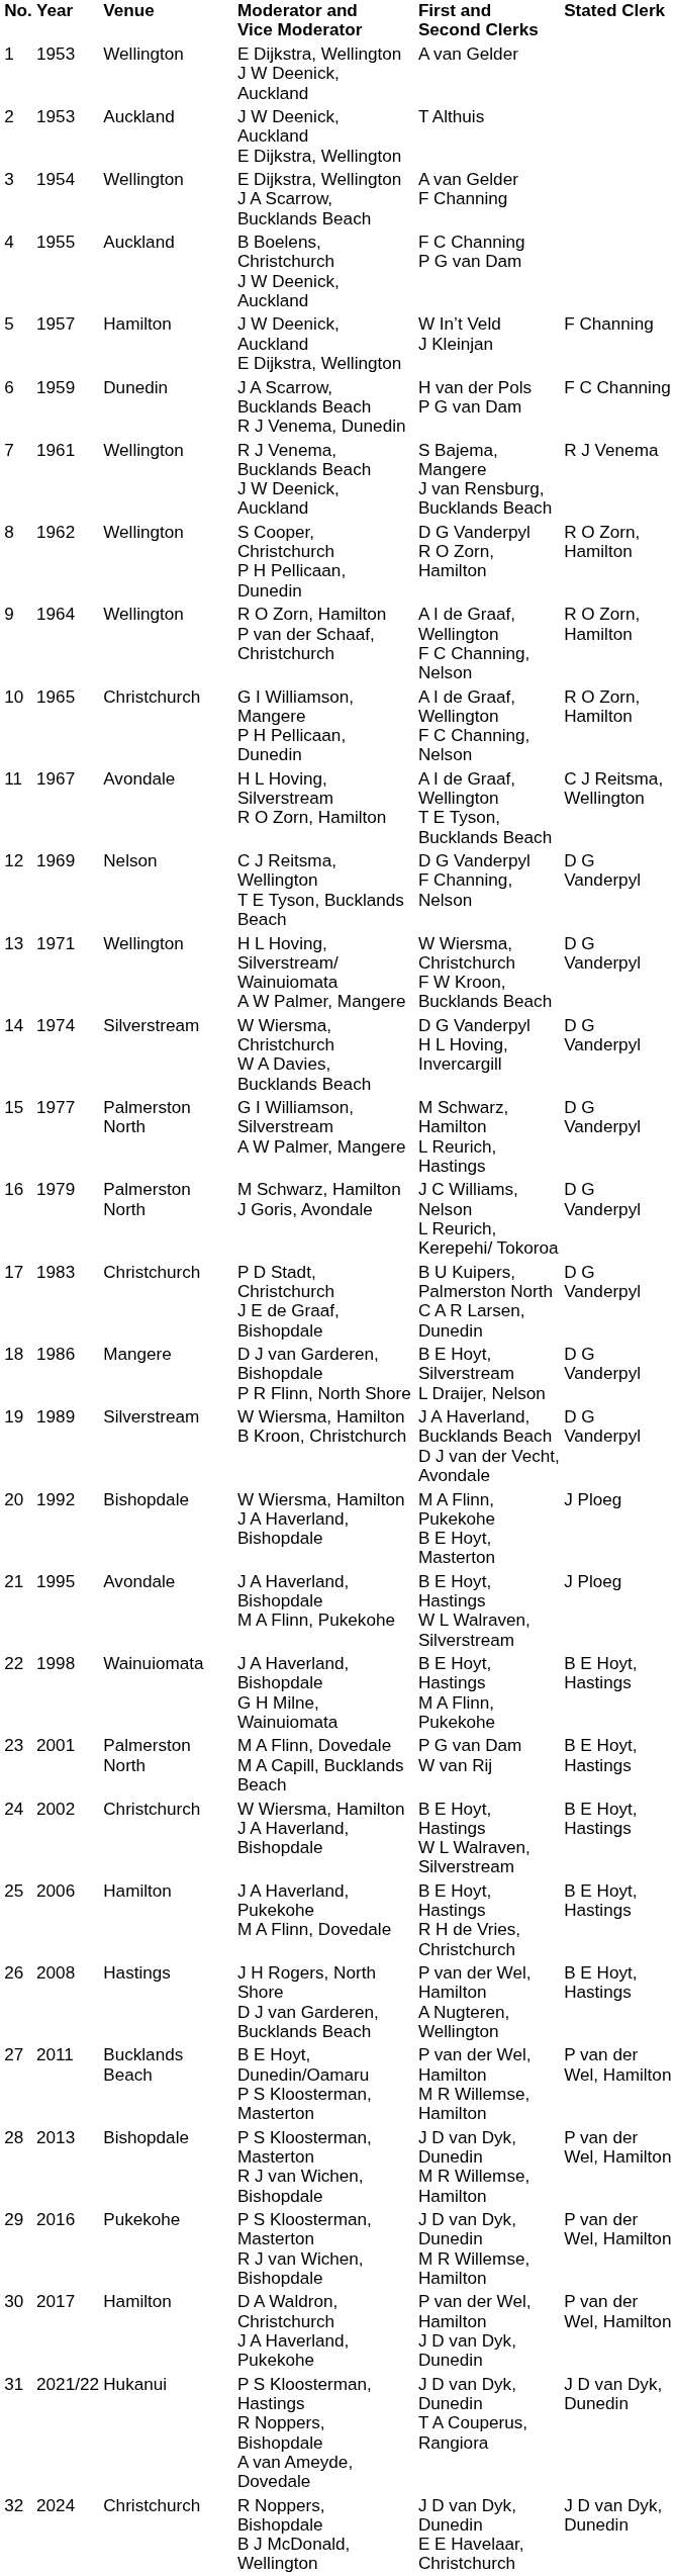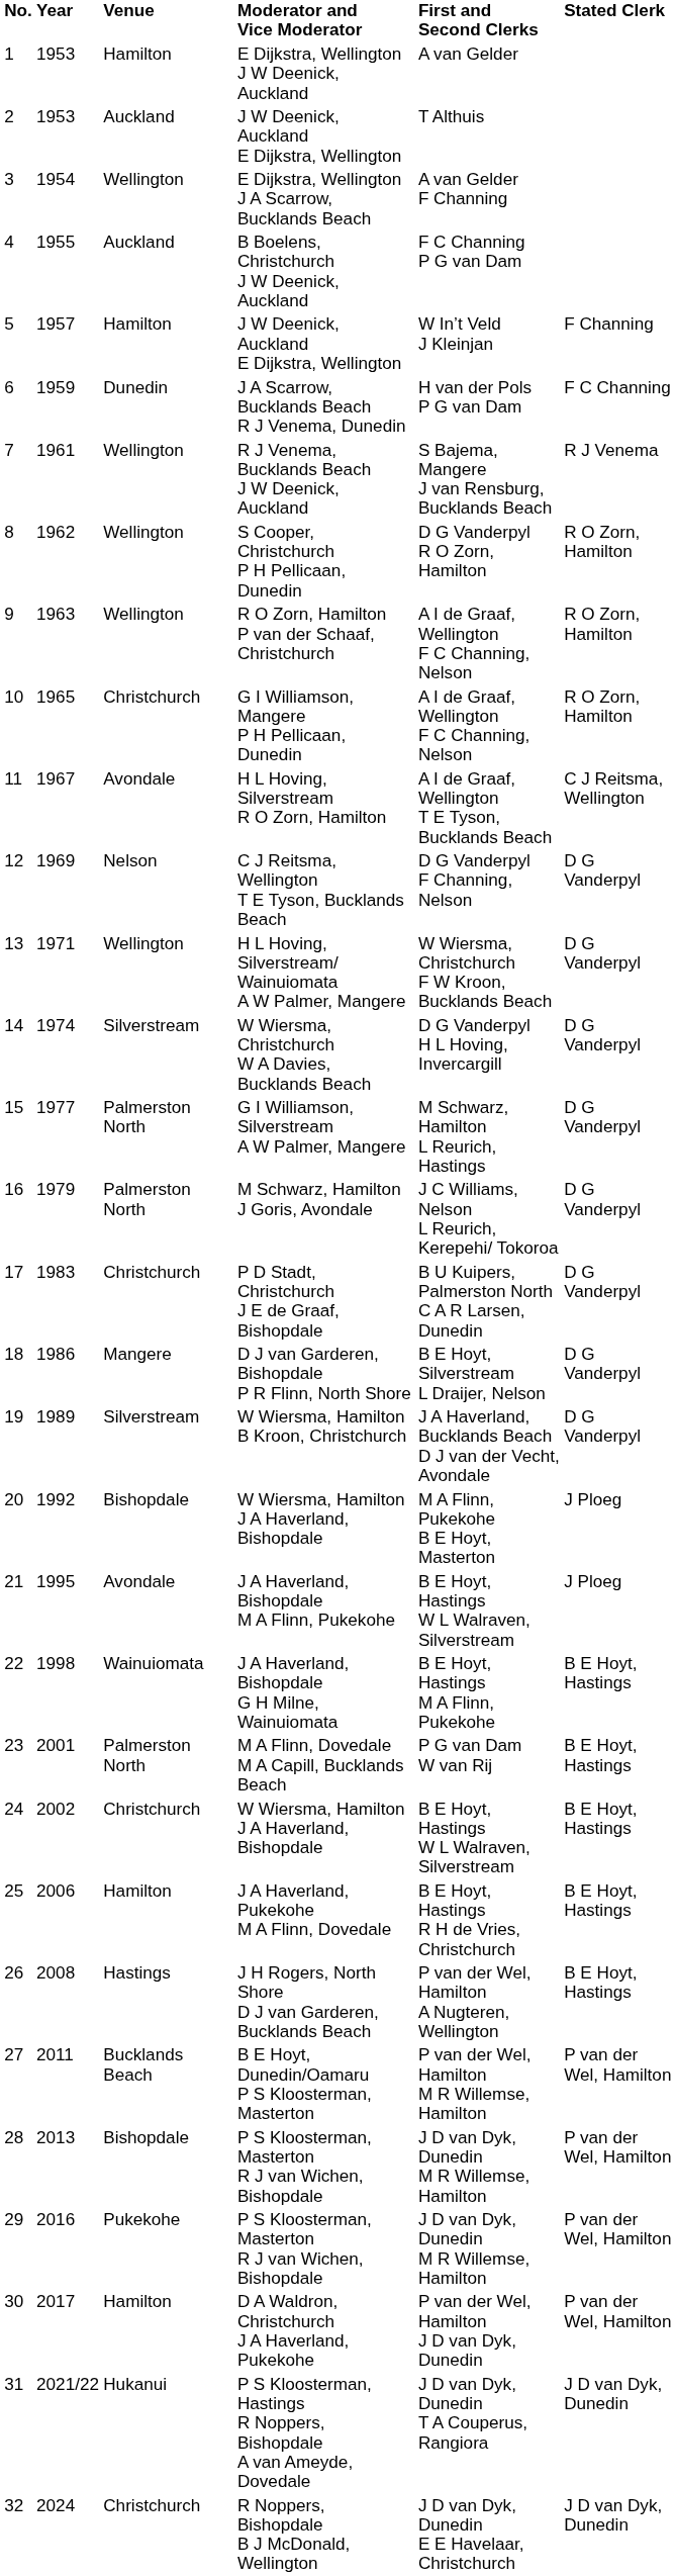 <table>
 <tr valign=top>
 <td><strong>No.</strong></td>
 <td width="55px"><strong>Year</strong></td>
 <td width="120px"><strong>Venue</strong></td>
 <td><strong>Moderator and<br>Vice Moderator</strong></td>
 <td><strong>First and<br>Second Clerks</strong></td>
 <td><strong>Stated Clerk</strong></td>
 </tr>
 <tr valign=top>
 <td>1</td>
 <td>1953</td>
-<td>Wellington</td>
+<td>Hamilton</td>
 <td>E Dijkstra, Wellington<br>J W Deenick, Auckland</td>
 <td>A van Gelder</td>
 </tr>
 <tr valign=top>
 <td>2</td>
 <td>1953</td>
 <td>Auckland</td>
 <td>J W Deenick, Auckland<br>E Dijkstra, Wellington</td>
 <td>T Althuis</td>
 </tr>
 <tr valign=top>
 <td>3</td>
 <td>1954</td>
 <td>Wellington</td>
 <td>E Dijkstra, Wellington<br>J A Scarrow, Bucklands Beach</td>
 <td>A van Gelder<br>F Channing</td>
 </tr>
 <tr valign=top>
 <td>4</td>
 <td>1955</td>
 <td>Auckland</td>
 <td>B Boelens, Christchurch<br>J W Deenick, Auckland</td>
 <td>F C Channing<br>P G van Dam</td>
 </tr>
 <tr valign=top>
 <td>5</td>
 <td>1957</td>
 <td>Hamilton</td>
 <td>J W Deenick, Auckland<br>E Dijkstra, Wellington</td>
 <td>W In’t Veld<br>J Kleinjan</td>
 <td>F Channing</td>
 </tr>
 <tr valign=top>
 <td>6</td>
 <td>1959</td>
 <td>Dunedin</td>
 <td>J A Scarrow, Bucklands Beach<br>R J Venema, Dunedin</td>
 <td>H van der Pols<br>P G van Dam</td>
 <td>F C Channing</td>
 </tr>
 <tr valign=top>
 <td>7</td>
 <td>1961</td>
 <td>Wellington</td>
 <td>R J Venema, Bucklands Beach<br>J W Deenick, Auckland</td>
 <td>S Bajema, Mangere<br>J van Rensburg, Bucklands Beach</td>
 <td>R J Venema</td>
 </tr>
 <tr valign=top>
 <td>8</td>
 <td>1962</td>
 <td>Wellington</td>
 <td>S Cooper, Christchurch<br>P H Pellicaan, Dunedin</td>
 <td>D G Vanderpyl<br>R O Zorn, Hamilton</td>
 <td>R O Zorn, Hamilton</td>
 </tr>
 <tr valign=top>
 <td>9</td>
-<td>1964</td>
+<td>1963</td>
 <td>Wellington</td>
 <td>R O Zorn, Hamilton<br>P van der Schaaf, Christchurch</td>
 <td>A I de Graaf, Wellington<br>F C Channing, Nelson</td>
 <td>R O Zorn, Hamilton</td>
 </tr>
 <tr valign=top>
 <td>10</td>
 <td>1965</td>
 <td>Christchurch</td>
 <td>G I Williamson, Mangere<br>P H Pellicaan, Dunedin</td>
 <td>A I de Graaf, Wellington<br>F C Channing, Nelson</td>
 <td>R O Zorn, Hamilton</td>
 </tr>
 <tr valign=top>
 <td>11</td>
 <td>1967</td>
 <td>Avondale</td>
 <td>H L Hoving, Silverstream<br>R O Zorn, Hamilton</td>
 <td>A I de Graaf, Wellington<br>T E Tyson, Bucklands Beach</td>
 <td>C J Reitsma, Wellington</td>
 </tr>
 <tr valign=top>
 <td>12</td>
 <td>1969</td>
 <td>Nelson</td>
 <td>C J Reitsma, Wellington<br>T E Tyson, Bucklands Beach</td>
 <td>D G Vanderpyl<br>F Channing, Nelson</td>
 <td>D G Vanderpyl</td>
 </tr>
 <tr valign=top>
 <td>13</td>
 <td>1971</td>
 <td>Wellington</td>
 <td>H L Hoving, Silverstream/ Wainuiomata<br>A W Palmer, Mangere</td>
 <td>W Wiersma, Christchurch<br>F W Kroon, Bucklands Beach</td>
 <td>D G Vanderpyl</td>
 </tr>
 <tr valign=top>
 <td>14</td>
 <td>1974</td>
 <td>Silverstream</td>
 <td>W Wiersma, Christchurch<br>W A Davies, Bucklands Beach</td>
 <td>D G Vanderpyl<br>H L Hoving, Invercargill</td>
 <td>D G Vanderpyl</td>
 </tr>
 <tr valign=top>
 <td>15</td>
 <td>1977</td>
 <td>Palmerston North</td>
 <td>G I Williamson, Silverstream<br>A W Palmer, Mangere</td>
 <td>M Schwarz, Hamilton<br>L Reurich, Hastings</td>
 <td>D G Vanderpyl</td>
 </tr>
 <tr valign=top>
 <td>16</td>
 <td>1979</td>
 <td>Palmerston North</td>
 <td>M Schwarz, Hamilton<br>J Goris, Avondale</td>
 <td>J C Williams, Nelson<br>L Reurich, Kerepehi/ Tokoroa</td>
 <td>D G Vanderpyl</td>
 </tr>
 <tr valign=top>
 <td>17</td>
 <td>1983</td>
 <td>Christchurch</td>
 <td>P D Stadt, Christchurch<br>J E de Graaf, Bishopdale</td>
 <td>B U Kuipers, Palmerston North<br>C A R Larsen, Dunedin</td>
 <td>D G Vanderpyl</td>
 </tr>
 <tr valign=top>
 <td>18</td>
 <td>1986</td>
 <td>Mangere</td>
 <td>D J van Garderen, Bishopdale<br>P R Flinn, North Shore</td>
 <td>B E Hoyt, Silverstream<br>L Draijer, Nelson</td>
 <td>D G Vanderpyl</td>
 </tr>
 <tr valign=top>
 <td>19</td>
 <td>1989</td>
 <td>Silverstream</td>
 <td>W Wiersma, Hamilton<br>B Kroon, Christchurch</td>
 <td>J A Haverland, Bucklands Beach<br>D J van der Vecht, Avondale</td>
 <td>D G Vanderpyl</td>
 </tr>
 <tr valign=top>
 <td>20</td>
 <td>1992</td>
 <td>Bishopdale</td>
 <td>W Wiersma, Hamilton<br>J A Haverland, Bishopdale</td>
 <td>M A Flinn, Pukekohe<br>B E Hoyt, Masterton</td>
 <td>J Ploeg</td>
 </tr>
 <tr valign=top>
 <td>21</td>
 <td>1995</td>
 <td>Avondale</td>
 <td>J A Haverland, Bishopdale<br>M A Flinn, Pukekohe</td>
 <td>B E Hoyt, Hastings<br>W L Walraven, Silverstream</td>
 <td>J Ploeg</td>
 </tr>
 <tr valign=top>
 <td>22</td>
 <td>1998</td>
 <td>Wainuiomata</td>
 <td>J A Haverland, Bishopdale<br>G H Milne, Wainuiomata</td>
 <td>B E Hoyt, Hastings<br>M A Flinn, Pukekohe</td>
 <td>B E Hoyt, Hastings</td>
 </tr>
 <tr valign=top>
 <td>23</td>
 <td>2001</td>
 <td>Palmerston North</td>
 <td>M A Flinn, Dovedale<br>M A Capill, Bucklands Beach</td>
 <td>P G van Dam<br>W van Rij</td>
 <td>B E Hoyt, Hastings</td>
 </tr>
 <tr valign=top>
 <td>24</td>
 <td>2002</td>
 <td>Christchurch</td>
 <td>W Wiersma, Hamilton<br>J A Haverland, Bishopdale</td>
 <td>B E Hoyt, Hastings<br>W L Walraven, Silverstream</td>
 <td>B E Hoyt, Hastings</td>
 </tr>
 <tr valign=top>
 <td>25</td>
 <td>2006</td>
 <td>Hamilton</td>
 <td>J A Haverland, Pukekohe<br>M A Flinn, Dovedale</td>
 <td>B E Hoyt, Hastings<br>R H de Vries, Christchurch</td>
 <td>B E Hoyt, Hastings</td>
 </tr>
 <tr valign=top>
 <td>26</td>
 <td>2008</td>
 <td>Hastings</td>
 <td>J H Rogers, North Shore<br>D J van Garderen, Bucklands Beach</td>
 <td>P van der Wel, Hamilton<br>A Nugteren, Wellington</td>
 <td>B E Hoyt, Hastings</td>
 </tr>
 <tr valign=top>
 <td>27</td>
 <td>2011</td>
 <td>Bucklands Beach</td>
 <td>B E Hoyt, Dunedin/Oamaru<br>P S Kloosterman, Masterton</td>
 <td>P van der Wel, Hamilton<br>M R Willemse, Hamilton</td>
 <td>P van der Wel, Hamilton</td>
 </tr>
 <tr valign=top>
 <td>28</td>
 <td>2013</td>
 <td>Bishopdale</td>
 <td>P S Kloosterman, Masterton<br>R J van Wichen, Bishopdale</td>
 <td>J D van Dyk, Dunedin<br>M R Willemse, Hamilton</td>
 <td>P van der Wel, Hamilton</td>
 </tr>
 <tr valign=top>
 <td>29</td>
 <td>2016</td>
 <td>Pukekohe</td>
 <td>P S Kloosterman, Masterton<br>R J van Wichen, Bishopdale</td>
 <td>J D van Dyk, Dunedin<br>M R Willemse, Hamilton</td>
 <td>P van der Wel, Hamilton</td>
 </tr>
 <tr valign=top>
 <td>30</td>
 <td>2017</td>
 <td>Hamilton</td>
 <td>D A Waldron, Christchurch<br>J A Haverland, Pukekohe</td>
 <td>P van der Wel, Hamilton<br>J D van Dyk, Dunedin</td>
 <td>P van der Wel, Hamilton</td>
 </tr>
 <tr valign=top>
 <td>31</td>
 <td>2021/22</td>
 <td>Hukanui</td>
 <td>P S Kloosterman, Hastings<br>R Noppers, Bishopdale<br>A van Ameyde, Dovedale</td>
 <td>J D van Dyk, Dunedin<br>T A Couperus, Rangiora</td>
 <td>J D van Dyk, Dunedin</td>
 </tr>
 <tr valign=top>
 <td>32</td>
 <td>2024</td>
 <td>Christchurch</td>
 <td>R Noppers, Bishopdale<br>B J McDonald, Wellington</td>
 <td>J D van Dyk, Dunedin<br>E E Havelaar, Christchurch</td>
 <td>J D van Dyk, Dunedin</td>
 </tr>
 <tr valign=top>
 </tr>
 </table>
